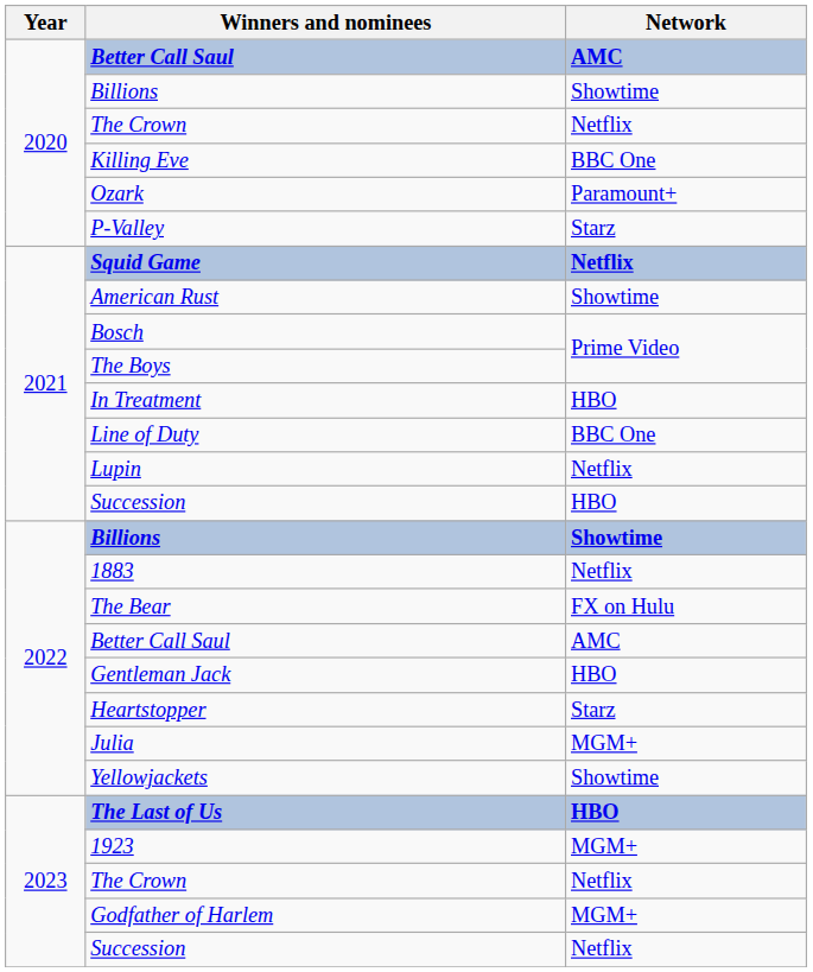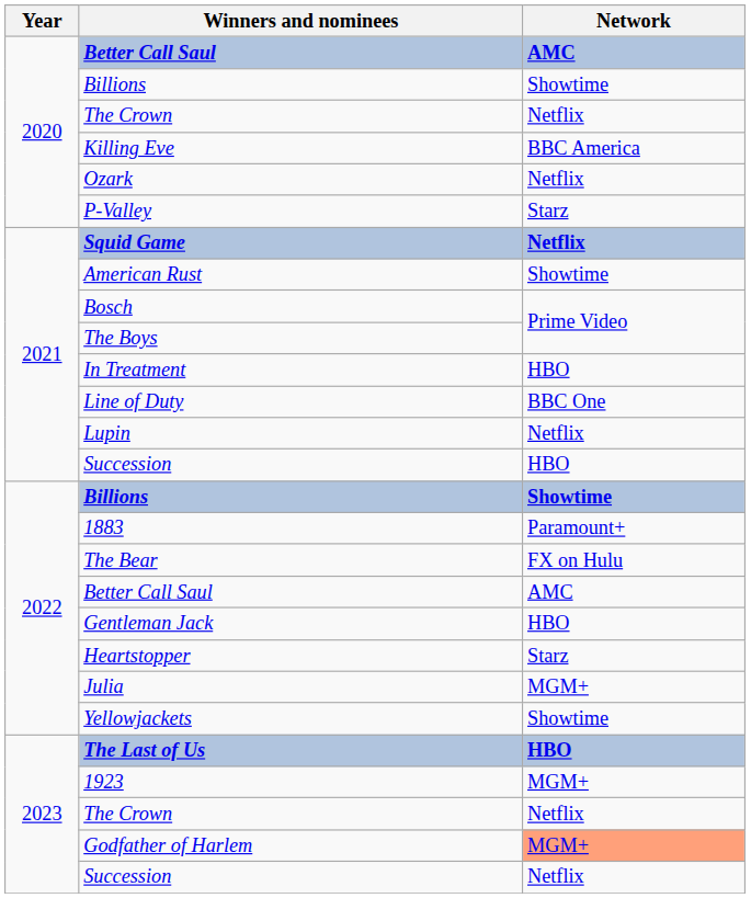 <table class="wikitable" width="95%" cellpadding="5">
 <tr>
 <th width="10%">Year</th>
 <th width="60%">Winners and nominees</th>
 <th width="30%">Network</th>
 </tr>
 <tr>
 <td rowspan="6" style="text-align:center;"><a href='#'>2020</a><br></td>
 <td style="background:#B0C4DE;"><strong><em><a href='#'>Better Call Saul</a></em></strong></td>
 <td style="background:#B0C4DE;"><strong><a href='#'>AMC</a></strong></td>
 </tr>
 <tr>
 <td><em><a href='#'>Billions</a></em></td>
 <td><a href='#'>Showtime</a></td>
 </tr>
 <tr>
 <td><em><a href='#'>The Crown</a></em></td>
 <td><a href='#'>Netflix</a></td>
 </tr>
 <tr>
 <td><em><a href='#'>Killing Eve</a></em></td>
-<td><a href='#'>BBC One</a></td>
+<td><a href='#'>BBC America</a></td>
 </tr>
 <tr>
 <td><em><a href='#'>Ozark</a></em></td>
-<td><a href='#'>Paramount+</a></td>
+<td><a href='#'>Netflix</a></td>
 </tr>
 <tr>
 <td><em><a href='#'>P-Valley</a></em></td>
 <td><a href='#'>Starz</a></td>
 </tr>
 <tr>
 <td rowspan="8" style="text-align:center;"><a href='#'>2021</a></td>
 <td style="background:#B0C4DE;"><strong><em><a href='#'>Squid Game</a></em></strong></td>
 <td style="background:#B0C4DE;"><strong><a href='#'>Netflix</a></strong></td>
 </tr>
 <tr>
 <td><em><a href='#'>American Rust</a></em></td>
 <td><a href='#'>Showtime</a></td>
 </tr>
 <tr>
 <td><em><a href='#'>Bosch</a></em></td>
 <td rowspan="2"><a href='#'>Prime Video</a></td>
 </tr>
 <tr>
 <td><em><a href='#'>The Boys</a></em></td>
 </tr>
 <tr>
 <td><em><a href='#'>In Treatment</a></em></td>
 <td><a href='#'>HBO</a></td>
 </tr>
 <tr>
 <td><em><a href='#'>Line of Duty</a></em></td>
 <td><a href='#'>BBC One</a></td>
 </tr>
 <tr>
 <td><em><a href='#'>Lupin</a></em></td>
 <td><a href='#'>Netflix</a></td>
 </tr>
 <tr>
 <td><em><a href='#'>Succession</a></em></td>
 <td><a href='#'>HBO</a></td>
 </tr>
 <tr>
 <td rowspan="8" style="text-align:center;"><a href='#'>2022</a><br></td>
 <td style="background:#B0C4DE;"><strong><em><a href='#'>Billions</a></em></strong></td>
 <td style="background:#B0C4DE;"><strong><a href='#'>Showtime</a></strong></td>
 </tr>
 <tr>
 <td><em><a href='#'>1883</a></em></td>
-<td><a href='#'>Netflix</a></td>
+<td><a href='#'>Paramount+</a></td>
 </tr>
 <tr>
 <td><em><a href='#'>The Bear</a></em></td>
 <td><a href='#'>FX on Hulu</a></td>
 </tr>
 <tr>
 <td><em><a href='#'>Better Call Saul</a></em></td>
 <td><a href='#'>AMC</a></td>
 </tr>
 <tr>
 <td><em><a href='#'>Gentleman Jack</a></em></td>
 <td><a href='#'>HBO</a></td>
 </tr>
 <tr>
 <td><em><a href='#'>Heartstopper</a></em></td>
 <td><a href='#'>Starz</a></td>
 </tr>
 <tr>
 <td><em><a href='#'>Julia</a></em></td>
 <td><a href='#'>MGM+</a></td>
 </tr>
 <tr>
 <td><em><a href='#'>Yellowjackets</a></em></td>
 <td><a href='#'>Showtime</a></td>
 </tr>
 <tr>
 <td rowspan="5" style="text-align:center;"><a href='#'>2023</a><br></td>
 <td style="background:#B0C4DE;"><strong><em><a href='#'>The Last of Us</a></em></strong></td>
 <td style="background:#B0C4DE;"><strong><a href='#'>HBO</a></strong></td>
 </tr>
 <tr>
 <td><em><a href='#'>1923</a></em></td>
 <td><a href='#'>MGM+</a></td>
 </tr>
 <tr>
 <td><em><a href='#'>The Crown</a></em></td>
 <td><a href='#'>Netflix</a></td>
 </tr>
 <tr>
 <td><em><a href='#'>Godfather of Harlem</a></em></td>
-<td><a href='#'>MGM+</a></td>
+<td style="background: lightsalmon;"><a href='#'>MGM+</a></td>
 </tr>
 <tr>
 <td><em><a href='#'>Succession</a></em></td>
 <td><a href='#'>Netflix</a></td>
 </tr>
 <tr>
 </tr>
 </table>
